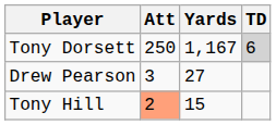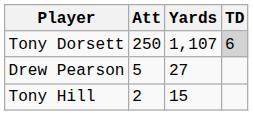 <table class="wikitable">
 <tr>
 <th>Player</th>
 <th>Att</th>
 <th>Yards</th>
 <th>TD</th>
 </tr>
 <tr>
 <td>Tony Dorsett</td>
 <td>250</td>
-<td>1,167</td>
+<td>1,107</td>
 <td style="background: lightgrey;">6</td>
 </tr>
 <tr>
 <td>Drew Pearson</td>
-<td>3</td>
+<td>5</td>
 <td>27</td>
 <td></td>
 </tr>
 <tr>
 <td>Tony Hill</td>
-<td style="background: lightsalmon;">2</td>
+<td>2</td>
 <td>15</td>
 <td></td>
 </tr>
 </table>
